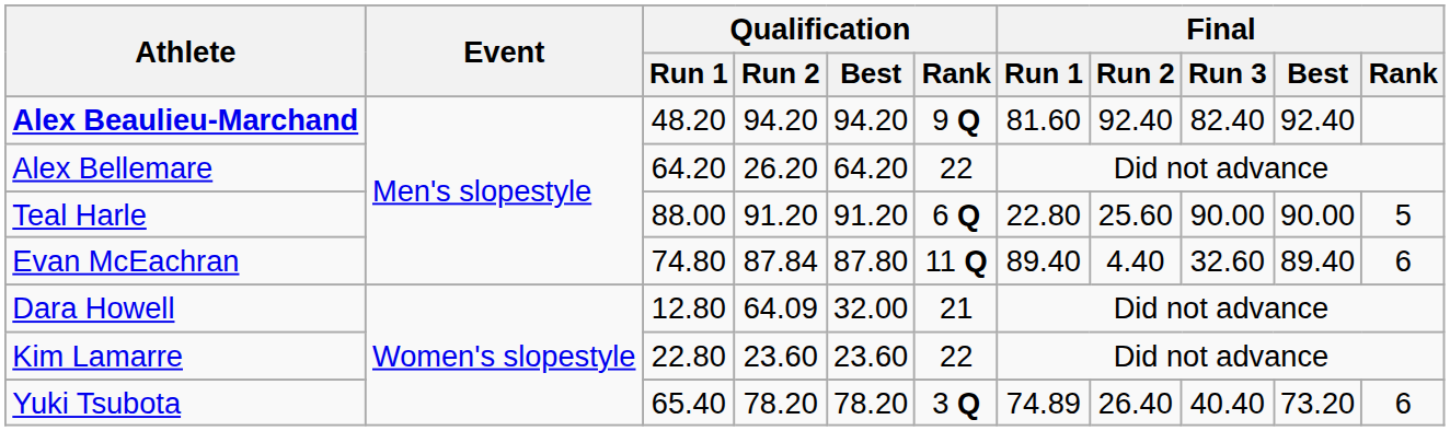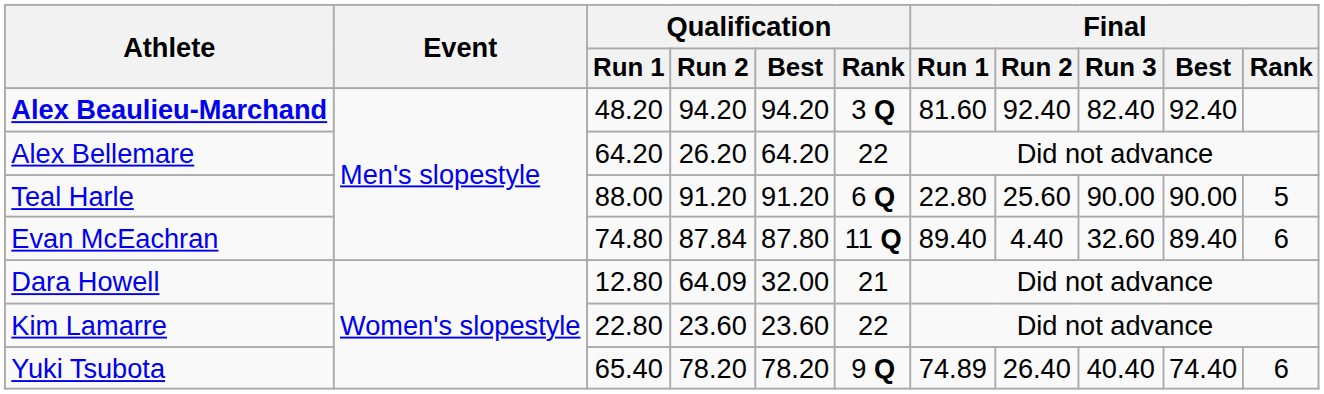 <table class="wikitable" style="font-size:90%">
 <tr>
 <th rowspan="2">Athlete</th>
 <th rowspan="2">Event</th>
 <th colspan="4">Qualification</th>
 <th colspan="5">Final</th>
 </tr>
 <tr style="font-size:95%">
 <th>Run 1</th>
 <th>Run 2</th>
 <th>Best</th>
 <th>Rank</th>
 <th>Run 1</th>
 <th>Run 2</th>
 <th>Run 3</th>
 <th>Best</th>
 <th>Rank</th>
 </tr>
 <tr align=center>
 <td align=left><strong><a href='#'>Alex Beaulieu-Marchand</a></strong></td>
 <td rowspan="4" align="left"><a href='#'>Men's slopestyle</a></td>
 <td>48.20</td>
 <td>94.20</td>
 <td>94.20</td>
-<td>9 <strong>Q</strong></td>
+<td>3 <strong>Q</strong></td>
 <td>81.60</td>
 <td>92.40</td>
 <td>82.40</td>
 <td>92.40</td>
 <td></td>
 </tr>
 <tr align=center>
 <td align=left><a href='#'>Alex Bellemare</a></td>
 <td>64.20</td>
 <td>26.20</td>
 <td>64.20</td>
 <td>22</td>
 <td colspan=5>Did not advance</td>
 </tr>
 <tr align=center>
 <td align=left><a href='#'>Teal Harle</a></td>
 <td>88.00</td>
 <td>91.20</td>
 <td>91.20</td>
 <td>6 <strong>Q</strong></td>
 <td>22.80</td>
 <td>25.60</td>
 <td>90.00</td>
 <td>90.00</td>
 <td>5</td>
 </tr>
 <tr align=center>
 <td align=left><a href='#'>Evan McEachran</a></td>
 <td>74.80</td>
 <td>87.84</td>
 <td>87.80</td>
 <td>11 <strong>Q</strong></td>
 <td>89.40</td>
 <td>4.40</td>
 <td>32.60</td>
 <td>89.40</td>
 <td>6</td>
 </tr>
 <tr align=center>
 <td align=left><a href='#'>Dara Howell</a></td>
 <td align=left rowspan="3"><a href='#'>Women's slopestyle</a></td>
 <td>12.80</td>
 <td>64.09</td>
 <td>32.00</td>
 <td>21</td>
 <td colspan=5>Did not advance</td>
 </tr>
 <tr align=center>
 <td align=left><a href='#'>Kim Lamarre</a></td>
 <td>22.80</td>
 <td>23.60</td>
 <td>23.60</td>
 <td>22</td>
 <td colspan=5>Did not advance</td>
 </tr>
 <tr align=center>
 <td align=left><a href='#'>Yuki Tsubota</a></td>
 <td>65.40</td>
 <td>78.20</td>
 <td>78.20</td>
-<td>3 <strong>Q</strong></td>
+<td>9 <strong>Q</strong></td>
 <td>74.89</td>
 <td>26.40</td>
 <td>40.40</td>
-<td>73.20</td>
+<td>74.40</td>
 <td>6</td>
 </tr>
 </table>
